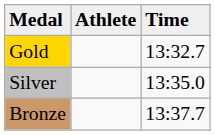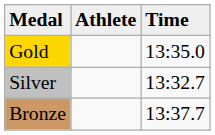 <table class="wikitable">
 <tr style="background:#efefef;">
 <td><strong>Medal</strong></td>
 <td><strong>Athlete</strong></td>
 <td><strong>Time</strong></td>
 </tr>
 <tr>
 <td style="background:gold;">Gold</td>
 <td></td>
-<td>13:32.7</td>
+<td>13:35.0</td>
 </tr>
 <tr>
 <td style="background:silver;">Silver</td>
 <td></td>
-<td>13:35.0</td>
+<td>13:32.7</td>
 </tr>
 <tr>
 <td style="background:#c96;">Bronze</td>
 <td></td>
 <td>13:37.7</td>
 </tr>
 </table>
